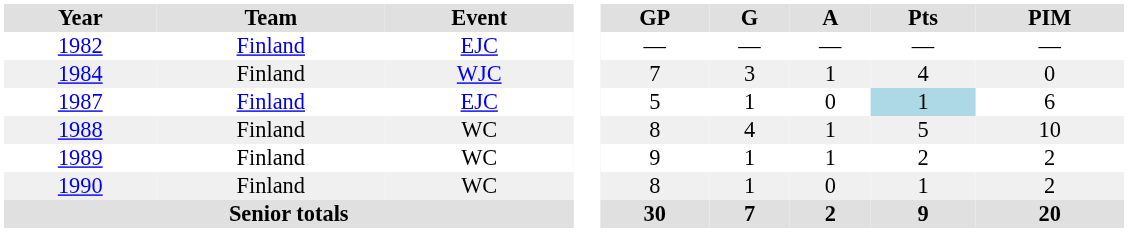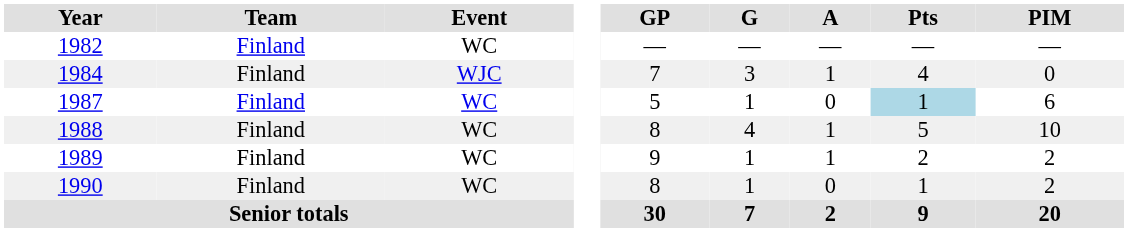 <table border="0" cellpadding="1" cellspacing="0" style="text-align:center; width:50em">
 <tr ALIGN="center" bgcolor="#e0e0e0">
 <th>Year</th>
 <th>Team</th>
 <th>Event</th>
 <th rowspan="99" bgcolor="#ffffff"> </th>
 <th>GP</th>
 <th>G</th>
 <th>A</th>
 <th>Pts</th>
 <th>PIM</th>
 </tr>
 <tr>
 <td><a href='#'>1982</a></td>
 <td><a href='#'>Finland</a></td>
-<td><a href='#'>EJC</a></td>
+<td>WC</td>
 <td>—</td>
 <td>—</td>
 <td>—</td>
 <td>—</td>
 <td>—</td>
 </tr>
 <tr bgcolor="#f0f0f0">
 <td><a href='#'>1984</a></td>
 <td>Finland</td>
 <td><a href='#'>WJC</a></td>
 <td>7</td>
 <td>3</td>
 <td>1</td>
 <td>4</td>
 <td>0</td>
 </tr>
 <tr>
 <td><a href='#'>1987</a></td>
 <td><a href='#'>Finland</a></td>
-<td><a href='#'>EJC</a></td>
+<td><a href='#'>WC</a></td>
 <td>5</td>
 <td>1</td>
 <td>0</td>
 <td style="background: lightblue;">1</td>
 <td>6</td>
 </tr>
 <tr bgcolor="#f0f0f0">
 <td><a href='#'>1988</a></td>
 <td>Finland</td>
 <td>WC</td>
 <td>8</td>
 <td>4</td>
 <td>1</td>
 <td>5</td>
 <td>10</td>
 </tr>
 <tr>
 <td><a href='#'>1989</a></td>
 <td>Finland</td>
 <td>WC</td>
 <td>9</td>
 <td>1</td>
 <td>1</td>
 <td>2</td>
 <td>2</td>
 </tr>
 <tr bgcolor="#f0f0f0">
 <td><a href='#'>1990</a></td>
 <td>Finland</td>
 <td>WC</td>
 <td>8</td>
 <td>1</td>
 <td>0</td>
 <td>1</td>
 <td>2</td>
 </tr>
 <tr bgcolor="#e0e0e0">
 <th colspan=3>Senior totals</th>
 <th>30</th>
 <th>7</th>
 <th>2</th>
 <th>9</th>
 <th>20</th>
 </tr>
 </table>
